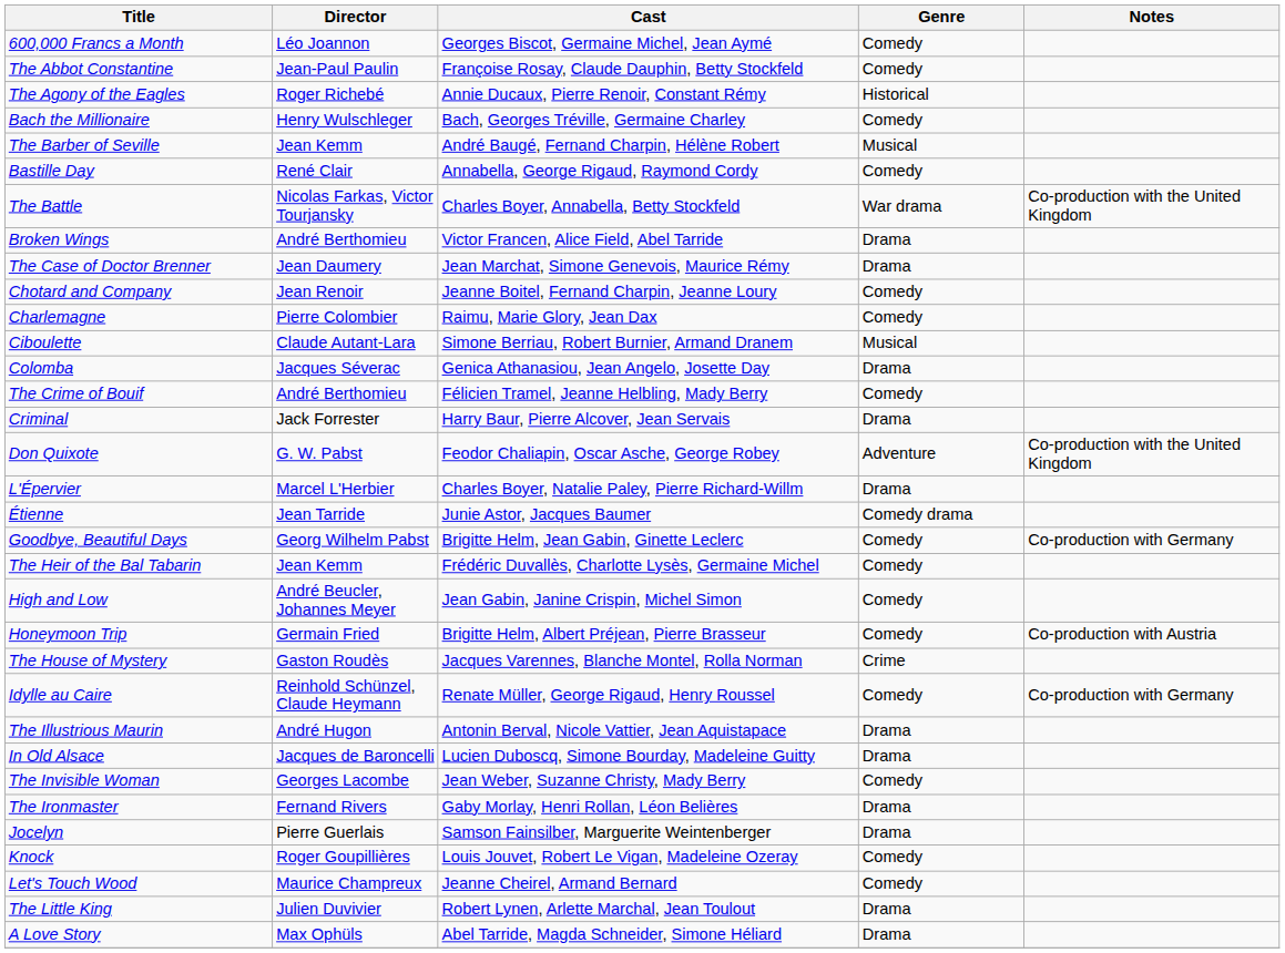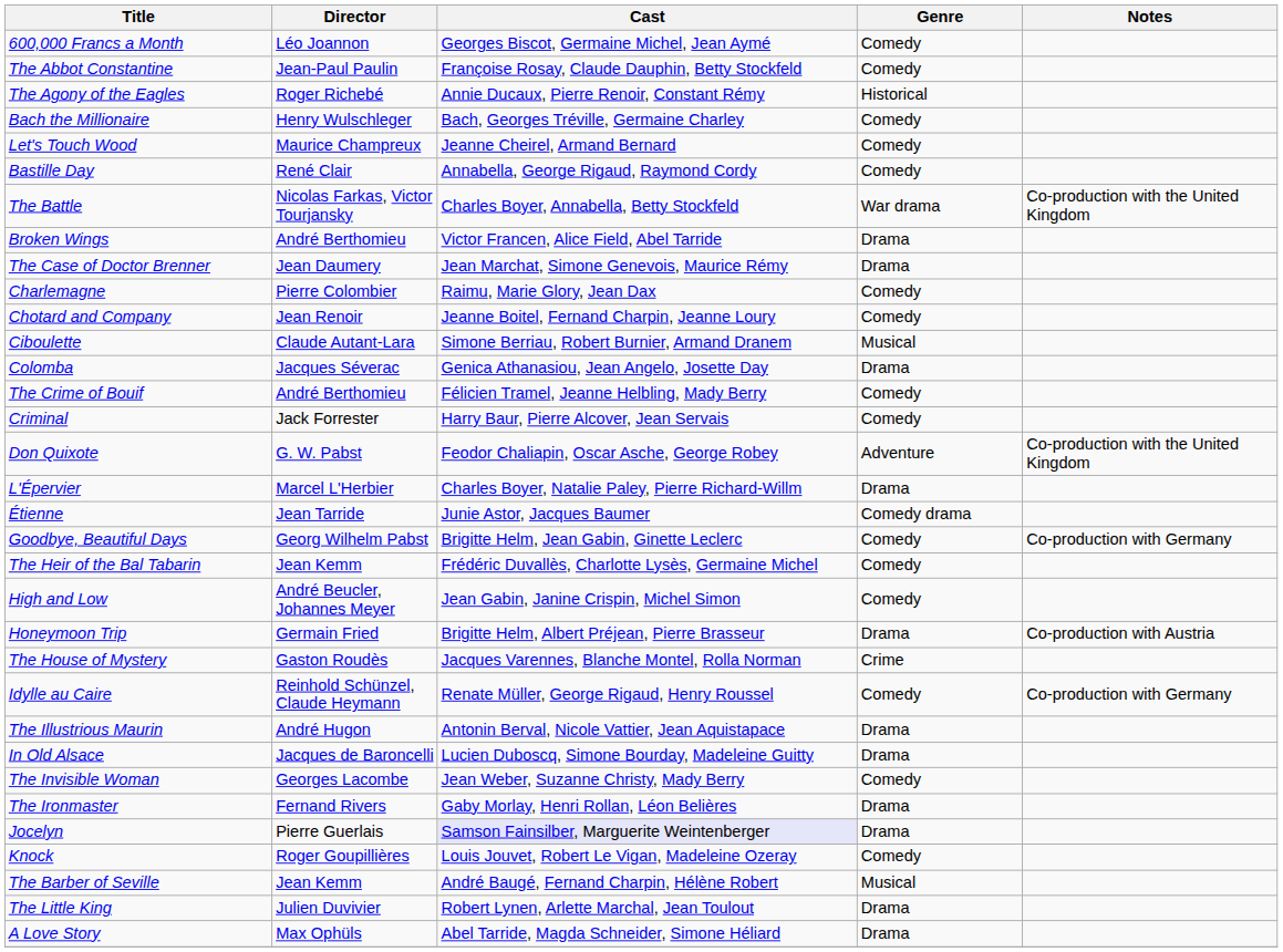 <table class="wikitable" style="width:100%;">
 <tr>
 <th style="width:21%;">Title</th>
 <th style="width:13%;">Director</th>
 <th style="width:33%;">Cast</th>
 <th style="width:13%;">Genre</th>
 <th style="width:20%;">Notes</th>
 </tr>
 <tr>
 <td><em><a href='#'>600,000 Francs a Month</a></em></td>
 <td><a href='#'>Léo Joannon</a></td>
 <td><a href='#'>Georges Biscot</a>, <a href='#'>Germaine Michel</a>, <a href='#'>Jean Aymé</a></td>
 <td>Comedy</td>
 <td></td>
 </tr>
 <tr>
 <td><em><a href='#'>The Abbot Constantine</a></em></td>
 <td><a href='#'>Jean-Paul Paulin</a></td>
 <td><a href='#'>Françoise Rosay</a>, <a href='#'>Claude Dauphin</a>, <a href='#'>Betty Stockfeld</a></td>
 <td>Comedy</td>
 <td></td>
 </tr>
 <tr>
 <td><em><a href='#'>The Agony of the Eagles</a></em></td>
 <td><a href='#'>Roger Richebé</a></td>
 <td><a href='#'>Annie Ducaux</a>, <a href='#'>Pierre Renoir</a>, <a href='#'>Constant Rémy</a></td>
 <td>Historical</td>
 <td></td>
 </tr>
 <tr>
 <td><em><a href='#'>Bach the Millionaire</a></em></td>
 <td><a href='#'>Henry Wulschleger</a></td>
 <td><a href='#'>Bach</a>, <a href='#'>Georges Tréville</a>, <a href='#'>Germaine Charley</a></td>
 <td>Comedy</td>
 <td></td>
 </tr>
 <tr>
-<td><em><a href='#'>The Barber of Seville</a></em></td>
-<td><a href='#'>Jean Kemm</a></td>
-<td><a href='#'>André Baugé</a>, <a href='#'>Fernand Charpin</a>, <a href='#'>Hélène Robert</a></td>
-<td>Musical</td>
+<td><em><a href='#'>Let's Touch Wood</a></em></td>
+<td><a href='#'>Maurice Champreux</a></td>
+<td><a href='#'>Jeanne Cheirel</a>, <a href='#'>Armand Bernard</a></td>
+<td>Comedy</td>
 <td></td>
 </tr>
 <tr>
 <td><em><a href='#'>Bastille Day</a></em></td>
 <td><a href='#'>René Clair</a></td>
 <td><a href='#'>Annabella</a>, <a href='#'>George Rigaud</a>, <a href='#'>Raymond Cordy</a></td>
 <td>Comedy</td>
 <td></td>
 </tr>
 <tr>
 <td><em><a href='#'>The Battle</a></em></td>
 <td><a href='#'>Nicolas Farkas</a>, <a href='#'>Victor Tourjansky</a></td>
 <td><a href='#'>Charles Boyer</a>, <a href='#'>Annabella</a>, <a href='#'>Betty Stockfeld</a></td>
 <td>War drama</td>
 <td>Co-production with the United Kingdom</td>
 </tr>
 <tr>
 <td><em><a href='#'>Broken Wings</a></em></td>
 <td><a href='#'>André Berthomieu</a></td>
 <td><a href='#'>Victor Francen</a>, <a href='#'>Alice Field</a>, <a href='#'>Abel Tarride</a></td>
 <td>Drama</td>
 <td></td>
 </tr>
 <tr>
 <td><em><a href='#'>The Case of Doctor Brenner</a></em></td>
 <td><a href='#'>Jean Daumery</a></td>
 <td><a href='#'>Jean Marchat</a>, <a href='#'>Simone Genevois</a>, <a href='#'>Maurice Rémy</a></td>
 <td>Drama</td>
 <td></td>
 </tr>
 <tr>
-<td><em><a href='#'>Chotard and Company</a></em></td>
-<td><a href='#'>Jean Renoir</a></td>
-<td><a href='#'>Jeanne Boitel</a>, <a href='#'>Fernand Charpin</a>, <a href='#'>Jeanne Loury</a></td>
+<td><em><a href='#'>Charlemagne</a></em></td>
+<td><a href='#'>Pierre Colombier</a></td>
+<td><a href='#'>Raimu</a>, <a href='#'>Marie Glory</a>, <a href='#'>Jean Dax</a></td>
 <td>Comedy</td>
 <td></td>
 </tr>
 <tr>
-<td><em><a href='#'>Charlemagne</a></em></td>
-<td><a href='#'>Pierre Colombier</a></td>
-<td><a href='#'>Raimu</a>, <a href='#'>Marie Glory</a>, <a href='#'>Jean Dax</a></td>
+<td><em><a href='#'>Chotard and Company</a></em></td>
+<td><a href='#'>Jean Renoir</a></td>
+<td><a href='#'>Jeanne Boitel</a>, <a href='#'>Fernand Charpin</a>, <a href='#'>Jeanne Loury</a></td>
 <td>Comedy</td>
 <td></td>
 </tr>
 <tr>
 <td><em><a href='#'>Ciboulette</a></em></td>
 <td><a href='#'>Claude Autant-Lara</a></td>
 <td><a href='#'>Simone Berriau</a>, <a href='#'>Robert Burnier</a>, <a href='#'>Armand Dranem</a></td>
 <td>Musical</td>
 <td></td>
 </tr>
 <tr>
 <td><em><a href='#'>Colomba</a></em></td>
 <td><a href='#'>Jacques Séverac</a></td>
 <td><a href='#'>Genica Athanasiou</a>, <a href='#'>Jean Angelo</a>, <a href='#'>Josette Day</a></td>
 <td>Drama</td>
 <td></td>
 </tr>
 <tr>
 <td><em><a href='#'>The Crime of Bouif</a></em></td>
 <td><a href='#'>André Berthomieu</a></td>
 <td><a href='#'>Félicien Tramel</a>, <a href='#'>Jeanne Helbling</a>, <a href='#'>Mady Berry</a></td>
 <td>Comedy</td>
 <td></td>
 </tr>
 <tr>
 <td><em><a href='#'>Criminal</a></em></td>
 <td>Jack Forrester</td>
 <td><a href='#'>Harry Baur</a>, <a href='#'>Pierre Alcover</a>, <a href='#'>Jean Servais</a></td>
-<td>Drama</td>
+<td>Comedy</td>
 <td></td>
 </tr>
 <tr>
 <td><em><a href='#'>Don Quixote</a></em></td>
 <td><a href='#'>G. W. Pabst</a></td>
 <td><a href='#'>Feodor Chaliapin</a>, <a href='#'>Oscar Asche</a>, <a href='#'>George Robey</a></td>
 <td>Adventure</td>
 <td>Co-production with the United Kingdom</td>
 </tr>
 <tr>
 <td><em><a href='#'>L'Épervier</a></em></td>
 <td><a href='#'>Marcel L'Herbier</a></td>
 <td><a href='#'>Charles Boyer</a>, <a href='#'>Natalie Paley</a>, <a href='#'>Pierre Richard-Willm</a></td>
 <td>Drama</td>
 <td></td>
 </tr>
 <tr>
 <td><em><a href='#'>Étienne</a></em></td>
 <td><a href='#'>Jean Tarride</a></td>
 <td><a href='#'>Junie Astor</a>, <a href='#'>Jacques Baumer</a></td>
 <td>Comedy drama</td>
 <td></td>
 </tr>
 <tr>
 <td><em><a href='#'>Goodbye, Beautiful Days</a></em></td>
 <td><a href='#'>Georg Wilhelm Pabst</a></td>
 <td><a href='#'>Brigitte Helm</a>, <a href='#'>Jean Gabin</a>, <a href='#'>Ginette Leclerc</a></td>
 <td>Comedy</td>
 <td>Co-production with Germany</td>
 </tr>
 <tr>
 <td><em><a href='#'>The Heir of the Bal Tabarin</a></em></td>
 <td><a href='#'>Jean Kemm</a></td>
 <td><a href='#'>Frédéric Duvallès</a>, <a href='#'>Charlotte Lysès</a>, <a href='#'>Germaine Michel</a></td>
 <td>Comedy</td>
 <td></td>
 </tr>
 <tr>
 <td><em><a href='#'>High and Low</a></em></td>
 <td><a href='#'>André Beucler</a>, <a href='#'>Johannes Meyer</a></td>
 <td><a href='#'>Jean Gabin</a>, <a href='#'>Janine Crispin</a>, <a href='#'>Michel Simon</a></td>
 <td>Comedy</td>
 <td></td>
 </tr>
 <tr>
 <td><em><a href='#'>Honeymoon Trip</a></em></td>
 <td><a href='#'>Germain Fried</a></td>
 <td><a href='#'>Brigitte Helm</a>, <a href='#'>Albert Préjean</a>, <a href='#'>Pierre Brasseur</a></td>
-<td>Comedy</td>
+<td>Drama</td>
 <td>Co-production with Austria</td>
 </tr>
 <tr>
 <td><em><a href='#'>The House of Mystery</a></em></td>
 <td><a href='#'>Gaston Roudès</a></td>
 <td><a href='#'>Jacques Varennes</a>, <a href='#'>Blanche Montel</a>, <a href='#'>Rolla Norman</a></td>
 <td>Crime</td>
 <td></td>
 </tr>
 <tr>
 <td><em><a href='#'>Idylle au Caire</a></em></td>
 <td><a href='#'>Reinhold Schünzel</a>, <a href='#'>Claude Heymann</a></td>
 <td><a href='#'>Renate Müller</a>, <a href='#'>George Rigaud</a>, <a href='#'>Henry Roussel</a></td>
 <td>Comedy</td>
 <td>Co-production with Germany</td>
 </tr>
 <tr>
 <td><em><a href='#'>The Illustrious Maurin</a></em></td>
 <td><a href='#'>André Hugon</a></td>
 <td><a href='#'>Antonin Berval</a>, <a href='#'>Nicole Vattier</a>, <a href='#'>Jean Aquistapace</a></td>
 <td>Drama</td>
 <td></td>
 </tr>
 <tr>
 <td><em><a href='#'>In Old Alsace</a></em></td>
 <td><a href='#'>Jacques de Baroncelli</a></td>
 <td><a href='#'>Lucien Duboscq</a>, <a href='#'>Simone Bourday</a>, <a href='#'>Madeleine Guitty</a></td>
 <td>Drama</td>
 <td></td>
 </tr>
 <tr>
 <td><em><a href='#'>The Invisible Woman</a></em></td>
 <td><a href='#'>Georges Lacombe</a></td>
 <td><a href='#'>Jean Weber</a>, <a href='#'>Suzanne Christy</a>, <a href='#'>Mady Berry</a></td>
 <td>Comedy</td>
 <td></td>
 </tr>
 <tr>
 <td><em><a href='#'>The Ironmaster</a></em></td>
 <td><a href='#'>Fernand Rivers</a></td>
 <td><a href='#'>Gaby Morlay</a>, <a href='#'>Henri Rollan</a>, <a href='#'>Léon Belières</a></td>
 <td>Drama</td>
 <td></td>
 </tr>
 <tr>
 <td><em><a href='#'>Jocelyn</a></em></td>
 <td>Pierre Guerlais</td>
-<td><a href='#'>Samson Fainsilber</a>, Marguerite Weintenberger</td>
+<td style="background: lavender;"><a href='#'>Samson Fainsilber</a>, Marguerite Weintenberger</td>
 <td>Drama</td>
 <td></td>
 </tr>
 <tr>
 <td><em><a href='#'>Knock</a></em></td>
 <td><a href='#'>Roger Goupillières</a></td>
 <td><a href='#'>Louis Jouvet</a>, <a href='#'>Robert Le Vigan</a>, <a href='#'>Madeleine Ozeray</a></td>
 <td>Comedy</td>
 <td></td>
 </tr>
 <tr>
-<td><em><a href='#'>Let's Touch Wood</a></em></td>
-<td><a href='#'>Maurice Champreux</a></td>
-<td><a href='#'>Jeanne Cheirel</a>, <a href='#'>Armand Bernard</a></td>
-<td>Comedy</td>
+<td><em><a href='#'>The Barber of Seville</a></em></td>
+<td><a href='#'>Jean Kemm</a></td>
+<td><a href='#'>André Baugé</a>, <a href='#'>Fernand Charpin</a>, <a href='#'>Hélène Robert</a></td>
+<td>Musical</td>
 <td></td>
 </tr>
 <tr>
 <td><em><a href='#'>The Little King</a></em></td>
 <td><a href='#'>Julien Duvivier</a></td>
 <td><a href='#'>Robert Lynen</a>, <a href='#'>Arlette Marchal</a>, <a href='#'>Jean Toulout</a></td>
 <td>Drama</td>
 <td></td>
 </tr>
 <tr>
 <td><em><a href='#'>A Love Story</a></em></td>
 <td><a href='#'>Max Ophüls</a></td>
 <td><a href='#'>Abel Tarride</a>, <a href='#'>Magda Schneider</a>, <a href='#'>Simone Héliard</a></td>
 <td>Drama</td>
 <td></td>
 </tr>
 <tr>
 </tr>
 </table>
